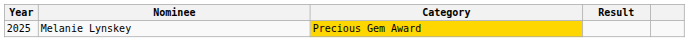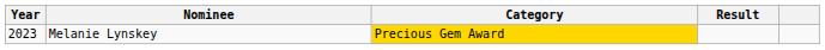 <table class="wikitable" style="width:100%;">
 <tr>
 <th style="width:5%;">Year</th>
 <th style="width:40%;">Nominee</th>
 <th style="width:40%;">Category</th>
 <th style="width:10%;">Result</th>
 <th style="width:5%;"></th>
 </tr>
 <tr>
-<td>2025</td>
+<td>2023</td>
 <td>Melanie Lynskey</td>
 <td style="background: gold;">Precious Gem Award</td>
 <td></td>
 <td style="text-align:center;"></td>
 </tr>
 </table>
